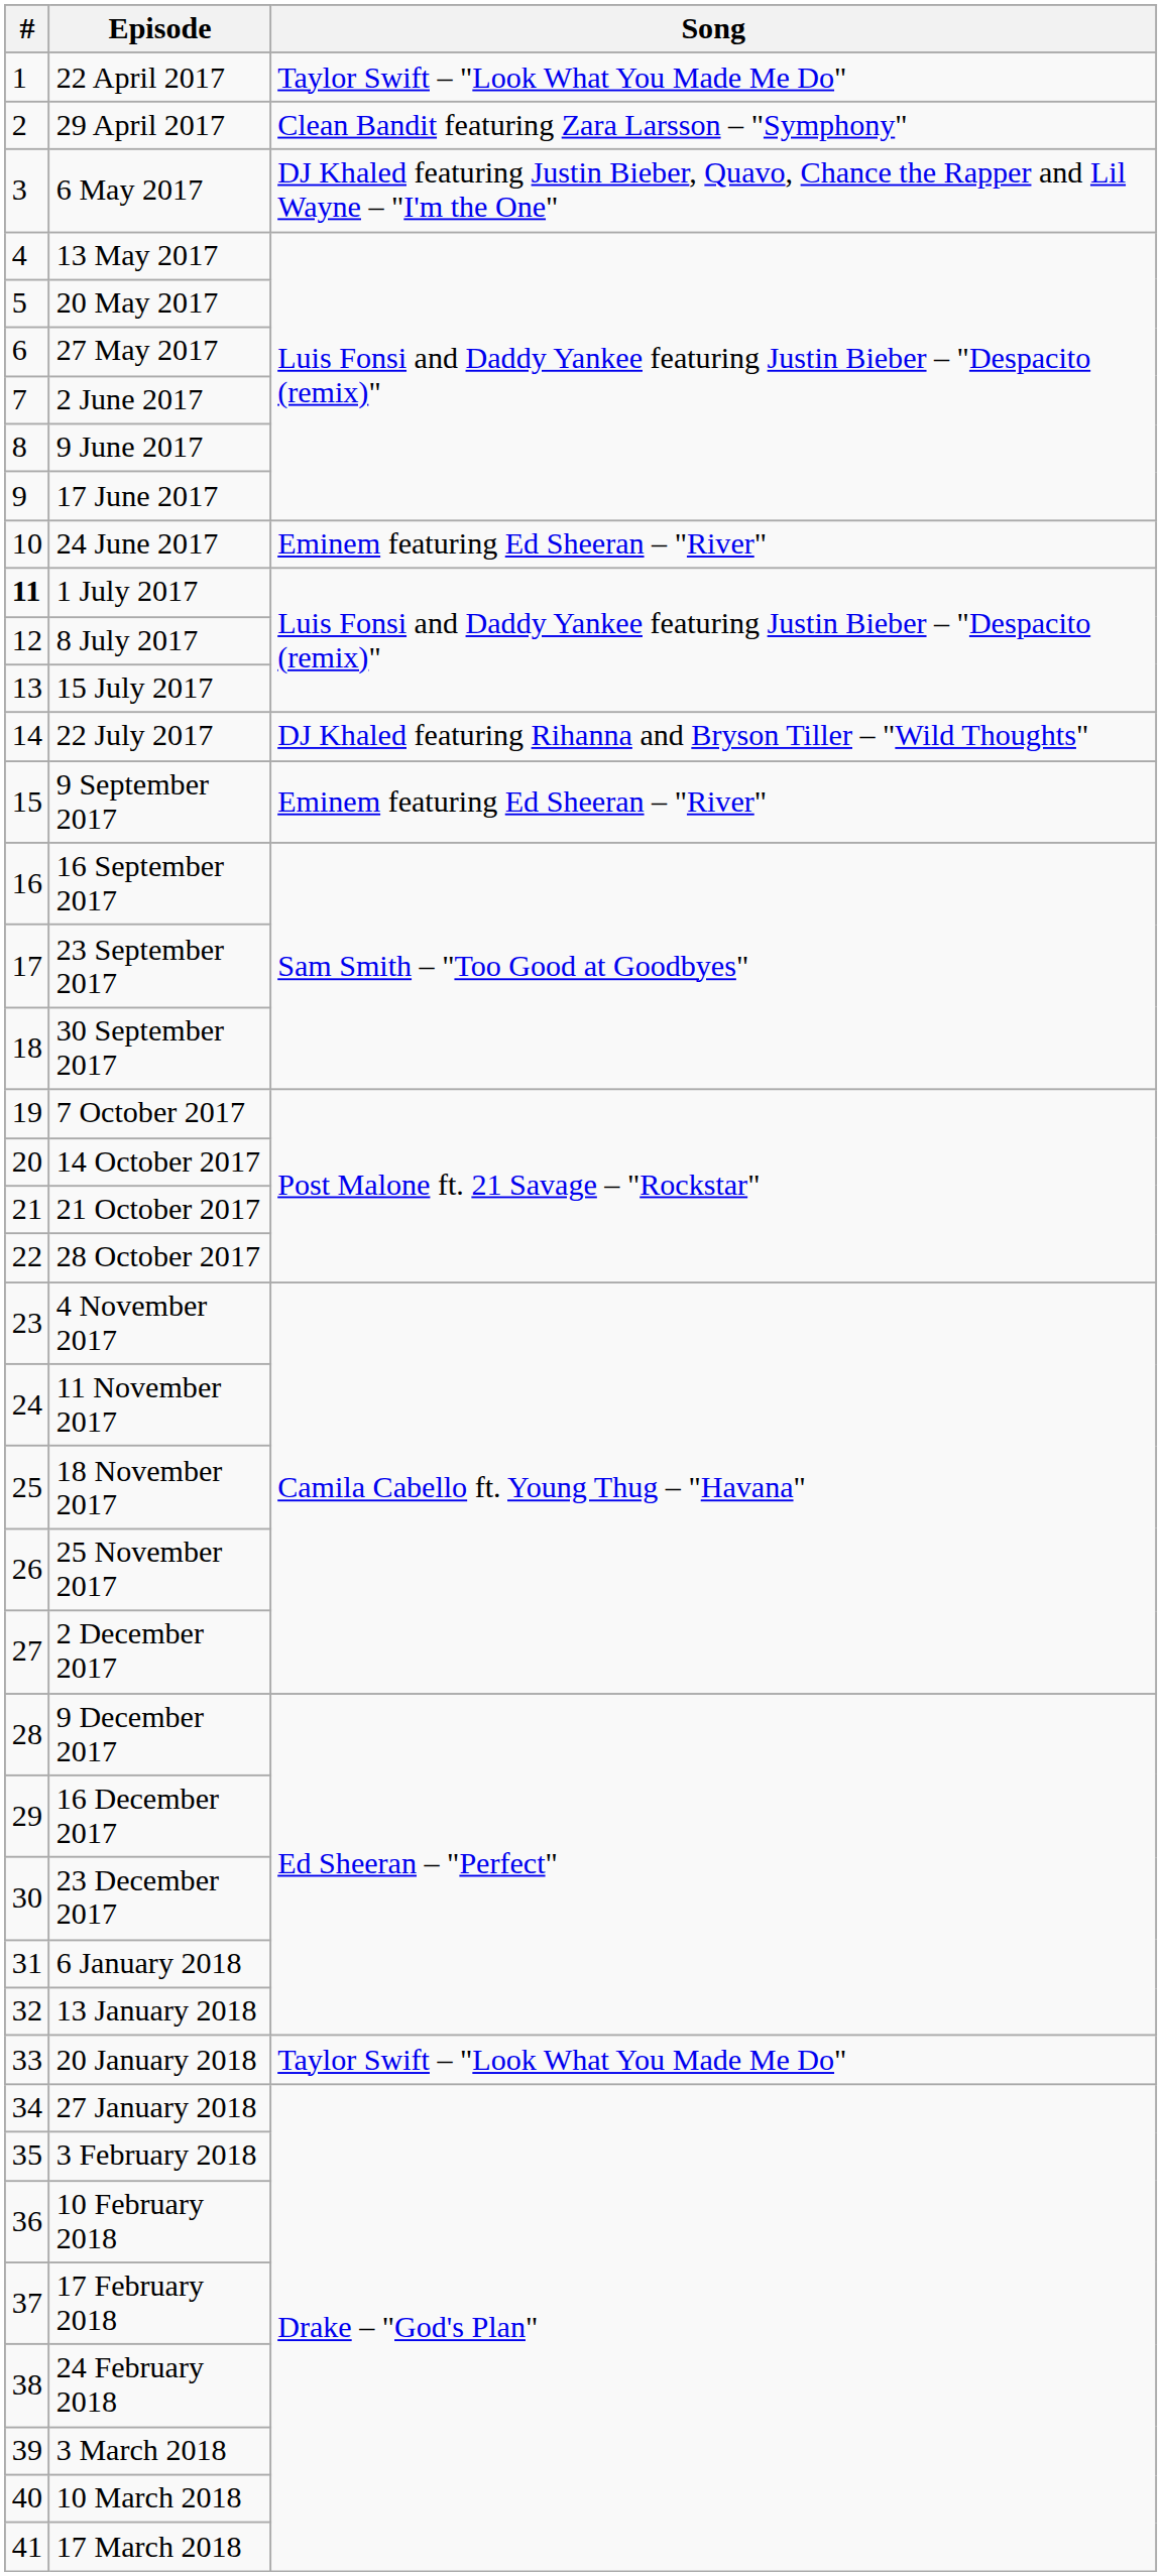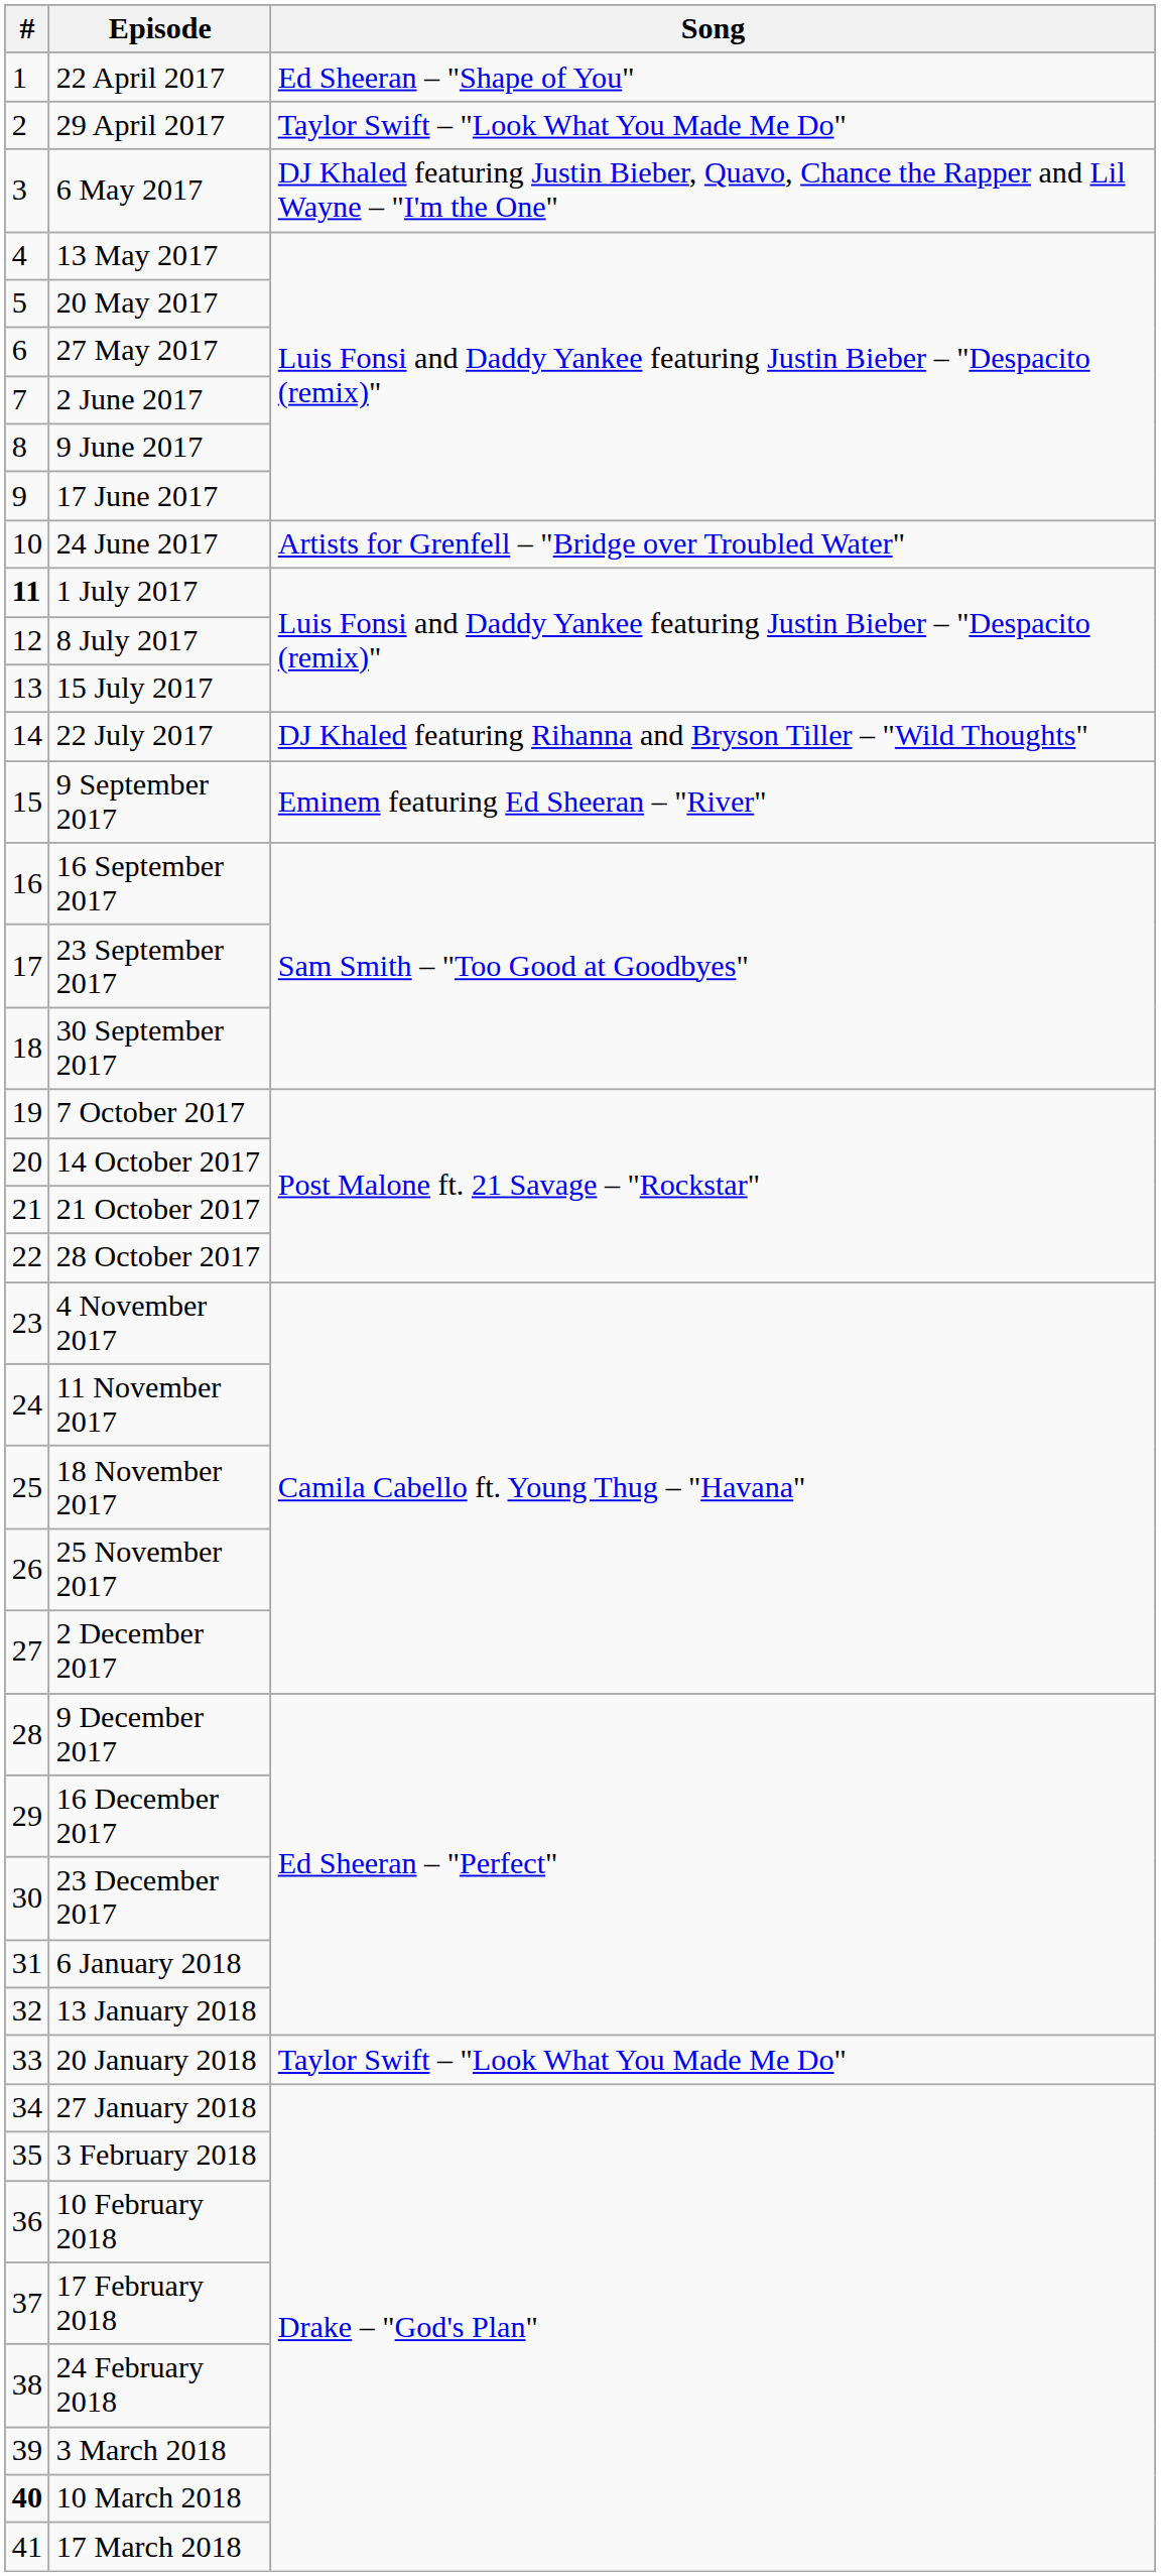 <table class="wikitable">
 <tr>
 <th>#</th>
 <th>Episode</th>
 <th>Song</th>
 </tr>
 <tr>
 <td>1</td>
 <td>22 April 2017</td>
-<td><a href='#'>Taylor Swift</a> – "<a href='#'>Look What You Made Me Do</a>"</td>
+<td><a href='#'>Ed Sheeran</a> – "<a href='#'>Shape of You</a>"</td>
 </tr>
 <tr>
 <td>2</td>
 <td>29 April 2017</td>
-<td><a href='#'>Clean Bandit</a> featuring <a href='#'>Zara Larsson</a> – "<a href='#'>Symphony</a>"</td>
+<td><a href='#'>Taylor Swift</a> – "<a href='#'>Look What You Made Me Do</a>"</td>
 </tr>
 <tr>
 <td>3</td>
 <td>6 May 2017</td>
 <td><a href='#'>DJ Khaled</a> featuring <a href='#'>Justin Bieber</a>, <a href='#'>Quavo</a>, <a href='#'>Chance the Rapper</a> and <a href='#'>Lil Wayne</a> – "<a href='#'>I'm the One</a>"</td>
 </tr>
 <tr>
 <td>4</td>
 <td>13 May 2017</td>
 <td rowspan="6"><a href='#'>Luis Fonsi</a> and <a href='#'>Daddy Yankee</a> featuring <a href='#'>Justin Bieber</a> – "<a href='#'>Despacito (remix)</a>"</td>
 </tr>
 <tr>
 <td>5</td>
 <td>20 May 2017</td>
 </tr>
 <tr>
 <td>6</td>
 <td>27 May 2017</td>
 </tr>
 <tr>
 <td>7</td>
 <td>2 June 2017</td>
 </tr>
 <tr>
 <td>8</td>
 <td>9 June 2017</td>
 </tr>
 <tr>
 <td>9</td>
 <td>17 June 2017</td>
 </tr>
 <tr>
 <td>10</td>
 <td>24 June 2017</td>
-<td><a href='#'>Eminem</a> featuring <a href='#'>Ed Sheeran</a> – "<a href='#'>River</a>"</td>
+<td><a href='#'>Artists for Grenfell</a> – "<a href='#'>Bridge over Troubled Water</a>"</td>
 </tr>
 <tr>
 <td><strong>11</strong></td>
 <td>1 July 2017</td>
 <td rowspan="3"><a href='#'>Luis Fonsi</a> and <a href='#'>Daddy Yankee</a> featuring <a href='#'>Justin Bieber</a> – "<a href='#'>Despacito (remix)</a>"</td>
 </tr>
 <tr>
 <td>12</td>
 <td>8 July 2017</td>
 </tr>
 <tr>
 <td>13</td>
 <td>15 July 2017</td>
 </tr>
 <tr>
 <td>14</td>
 <td>22 July 2017</td>
 <td><a href='#'>DJ Khaled</a> featuring <a href='#'>Rihanna</a> and <a href='#'>Bryson Tiller</a> – "<a href='#'>Wild Thoughts</a>"</td>
 </tr>
 <tr>
 <td>15</td>
 <td>9 September 2017</td>
 <td><a href='#'>Eminem</a> featuring <a href='#'>Ed Sheeran</a> – "<a href='#'>River</a>"</td>
 </tr>
 <tr>
 <td>16</td>
 <td>16 September 2017</td>
 <td rowspan="3"><a href='#'>Sam Smith</a> – "<a href='#'>Too Good at Goodbyes</a>"</td>
 </tr>
 <tr>
 <td>17</td>
 <td>23 September 2017</td>
 </tr>
 <tr>
 <td>18</td>
 <td>30 September 2017</td>
 </tr>
 <tr>
 <td>19</td>
 <td>7 October 2017</td>
 <td rowspan="4"><a href='#'>Post Malone</a> ft. <a href='#'>21 Savage</a> – "<a href='#'>Rockstar</a>"</td>
 </tr>
 <tr>
 <td>20</td>
 <td>14 October 2017</td>
 </tr>
 <tr>
 <td>21</td>
 <td>21 October 2017</td>
 </tr>
 <tr>
 <td>22</td>
 <td>28 October 2017</td>
 </tr>
 <tr>
 <td>23</td>
 <td>4 November 2017</td>
 <td rowspan="5"><a href='#'>Camila Cabello</a> ft. <a href='#'>Young Thug</a> – "<a href='#'>Havana</a>"</td>
 </tr>
 <tr>
 <td>24</td>
 <td>11 November 2017</td>
 </tr>
 <tr>
 <td>25</td>
 <td>18 November 2017</td>
 </tr>
 <tr>
 <td>26</td>
 <td>25 November 2017</td>
 </tr>
 <tr>
 <td>27</td>
 <td>2 December 2017</td>
 </tr>
 <tr>
 <td>28</td>
 <td>9 December 2017</td>
 <td rowspan="5"><a href='#'>Ed Sheeran</a> – "<a href='#'>Perfect</a>"</td>
 </tr>
 <tr>
 <td>29</td>
 <td>16 December 2017</td>
 </tr>
 <tr>
 <td>30</td>
 <td>23 December 2017</td>
 </tr>
 <tr>
 <td>31</td>
 <td>6 January 2018</td>
 </tr>
 <tr>
 <td>32</td>
 <td>13 January 2018</td>
 </tr>
 <tr>
 <td>33</td>
 <td>20 January 2018</td>
 <td><a href='#'>Taylor Swift</a> – "<a href='#'>Look What You Made Me Do</a>"</td>
 </tr>
 <tr>
 <td>34</td>
 <td>27 January 2018</td>
 <td rowspan="8"><a href='#'>Drake</a> – "<a href='#'>God's Plan</a>"</td>
 </tr>
 <tr>
 <td>35</td>
 <td>3 February 2018</td>
 </tr>
 <tr>
 <td>36</td>
 <td>10 February 2018</td>
 </tr>
 <tr>
 <td>37</td>
 <td>17 February 2018</td>
 </tr>
 <tr>
 <td>38</td>
 <td>24 February 2018</td>
 </tr>
 <tr>
 <td>39</td>
 <td>3 March 2018</td>
 </tr>
 <tr>
-<td>40</td>
+<td><strong>40</strong></td>
 <td>10 March 2018</td>
 </tr>
 <tr>
 <td>41</td>
 <td>17 March 2018</td>
 </tr>
 </table>
